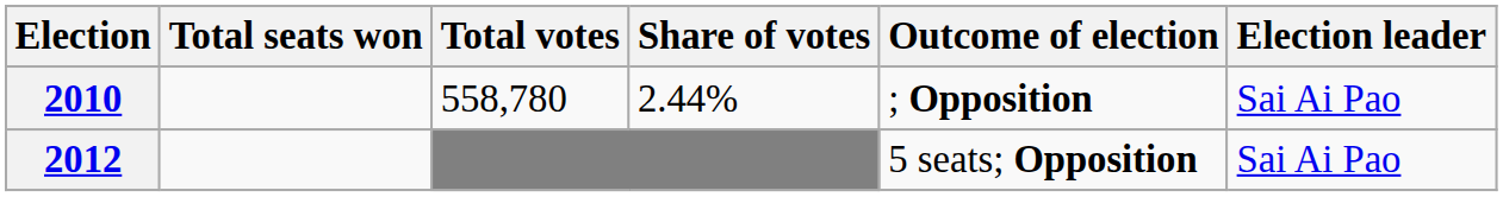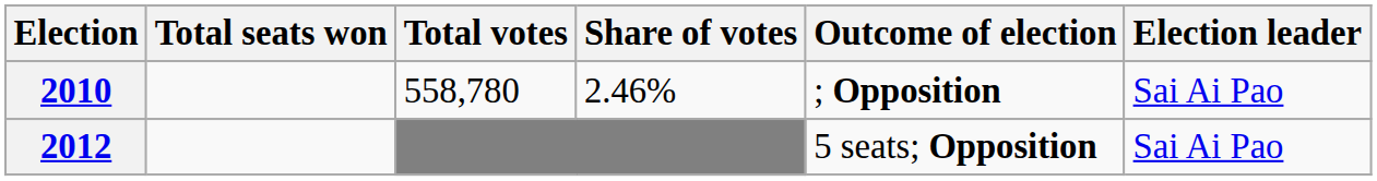 <table class="wikitable">
 <tr>
 <th>Election</th>
 <th>Total seats won</th>
 <th>Total votes</th>
 <th>Share of votes</th>
 <th>Outcome of election</th>
 <th>Election leader</th>
 </tr>
 <tr>
 <th><a href='#'>2010</a></th>
 <td></td>
 <td>558,780</td>
-<td>2.44%</td>
+<td>2.46%</td>
 <td>; <strong>Opposition</strong></td>
 <td><a href='#'>Sai Ai Pao</a></td>
 </tr>
 <tr>
 <th><a href='#'> 2012</a></th>
 <td></td>
 <td colspan="2" bgcolor="grey"></td>
 <td>5 seats; <strong>Opposition</strong></td>
 <td><a href='#'>Sai Ai Pao</a></td>
 </tr>
 </table>
